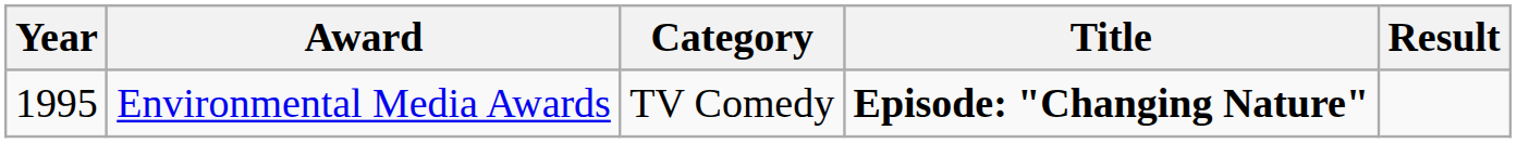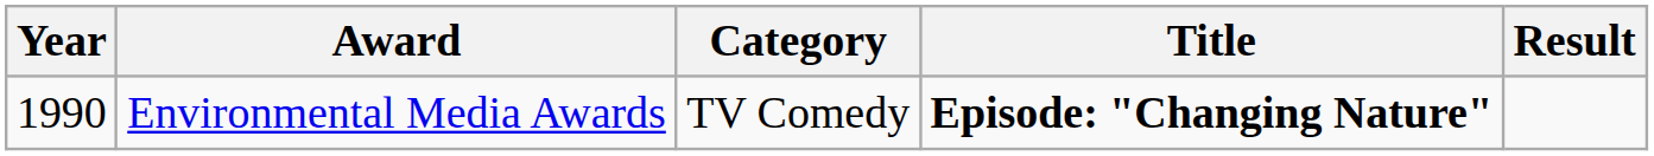 <table class="wikitable sortable">
 <tr>
 <th>Year</th>
 <th>Award</th>
 <th>Category</th>
 <th>Title</th>
 <th>Result</th>
 </tr>
 <tr>
-<td>1995</td>
+<td>1990</td>
 <td><a href='#'>Environmental Media Awards</a></td>
 <td>TV Comedy</td>
 <td><strong>Episode: "Changing Nature"</strong></td>
 <td></td>
 </tr>
 </table>
